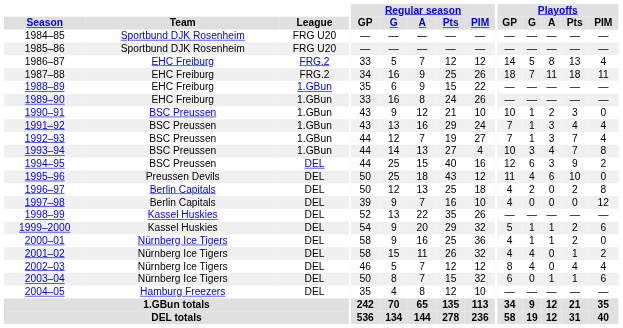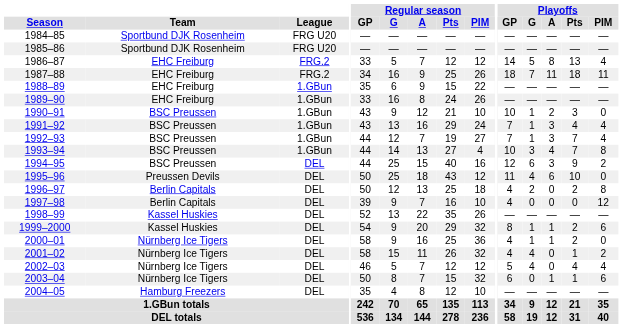 <table border="0" cellpadding="1" cellspacing="0" style="text-align:center; width:60em">
 <tr bgcolor="#e0e0e0">
 <th colspan="3" bgcolor="#ffffff"></th>
 <th rowspan="100" bgcolor="#ffffff"></th>
 <th colspan="5"><a href='#'>Regular season</a></th>
 <th rowspan="100" bgcolor="#ffffff"></th>
 <th colspan="5"><a href='#'>Playoffs</a></th>
 </tr>
 <tr bgcolor="#e0e0e0">
 <th><a href='#'>Season</a></th>
 <th>Team</th>
 <th>League</th>
 <th>GP</th>
 <th><a href='#'>G</a></th>
 <th><a href='#'>A</a></th>
 <th><a href='#'>Pts</a></th>
 <th><a href='#'>PIM</a></th>
 <th>GP</th>
 <th>G</th>
 <th>A</th>
 <th>Pts</th>
 <th>PIM</th>
 </tr>
 <tr>
 <td>1984–85</td>
 <td><a href='#'>Sportbund DJK Rosenheim</a></td>
 <td>FRG U20</td>
 <td>—</td>
 <td>—</td>
 <td>—</td>
 <td>—</td>
 <td>—</td>
 <td>—</td>
 <td>—</td>
 <td>—</td>
 <td>—</td>
 <td>—</td>
 </tr>
 <tr bgcolor="#f0f0f0">
 <td>1985–86</td>
 <td>Sportbund DJK Rosenheim</td>
 <td>FRG U20</td>
 <td>—</td>
 <td>—</td>
 <td>—</td>
 <td>—</td>
 <td>—</td>
 <td>—</td>
 <td>—</td>
 <td>—</td>
 <td>—</td>
 <td>—</td>
 </tr>
 <tr>
 <td>1986–87</td>
 <td><a href='#'>EHC Freiburg</a></td>
 <td><a href='#'>FRG.2</a></td>
 <td>33</td>
 <td>5</td>
 <td>7</td>
 <td>12</td>
 <td>12</td>
 <td>14</td>
 <td>5</td>
 <td>8</td>
 <td>13</td>
 <td>4</td>
 </tr>
 <tr bgcolor="#f0f0f0">
 <td>1987–88</td>
 <td>EHC Freiburg</td>
 <td>FRG.2</td>
 <td>34</td>
 <td>16</td>
 <td>9</td>
 <td>25</td>
 <td>26</td>
 <td>18</td>
 <td>7</td>
 <td>11</td>
 <td>18</td>
 <td>11</td>
 </tr>
 <tr>
 <td><a href='#'>1988–89</a></td>
 <td>EHC Freiburg</td>
 <td><a href='#'>1.GBun</a></td>
 <td>35</td>
 <td>6</td>
 <td>9</td>
 <td>15</td>
 <td>22</td>
 <td>—</td>
 <td>—</td>
 <td>—</td>
 <td>—</td>
 <td>—</td>
 </tr>
 <tr bgcolor="#f0f0f0">
 <td><a href='#'>1989–90</a></td>
 <td>EHC Freiburg</td>
 <td>1.GBun</td>
 <td>33</td>
 <td>16</td>
 <td>8</td>
 <td>24</td>
 <td>26</td>
 <td>—</td>
 <td>—</td>
 <td>—</td>
 <td>—</td>
 <td>—</td>
 </tr>
 <tr>
 <td><a href='#'>1990–91</a></td>
 <td><a href='#'>BSC Preussen</a></td>
 <td>1.GBun</td>
 <td>43</td>
 <td>9</td>
 <td>12</td>
 <td>21</td>
 <td>10</td>
 <td>10</td>
 <td>1</td>
 <td>2</td>
 <td>3</td>
 <td>0</td>
 </tr>
 <tr bgcolor="#f0f0f0">
 <td><a href='#'>1991–92</a></td>
 <td>BSC Preussen</td>
 <td>1.GBun</td>
 <td>43</td>
 <td>13</td>
 <td>16</td>
 <td>29</td>
 <td>24</td>
 <td>7</td>
 <td>1</td>
 <td>3</td>
 <td>4</td>
 <td>4</td>
 </tr>
 <tr>
 <td><a href='#'>1992–93</a></td>
 <td>BSC Preussen</td>
 <td>1.GBun</td>
 <td>44</td>
 <td>12</td>
 <td>7</td>
 <td>19</td>
 <td>27</td>
 <td>7</td>
 <td>1</td>
 <td>3</td>
 <td>7</td>
 <td>4</td>
 </tr>
 <tr bgcolor="#f0f0f0">
 <td><a href='#'>1993–94</a></td>
 <td>BSC Preussen</td>
 <td>1.GBun</td>
 <td>44</td>
 <td>14</td>
 <td>13</td>
 <td>27</td>
 <td>4</td>
 <td>10</td>
 <td>3</td>
 <td>4</td>
 <td>7</td>
 <td>8</td>
 </tr>
 <tr>
 <td><a href='#'>1994–95</a></td>
 <td>BSC Preussen</td>
 <td><a href='#'>DEL</a></td>
 <td>44</td>
 <td>25</td>
 <td>15</td>
 <td>40</td>
 <td>16</td>
 <td>12</td>
 <td>6</td>
 <td>3</td>
 <td>9</td>
 <td>2</td>
 </tr>
 <tr bgcolor="#f0f0f0">
 <td><a href='#'>1995–96</a></td>
 <td>Preussen Devils</td>
 <td>DEL</td>
 <td>50</td>
 <td>25</td>
 <td>18</td>
 <td>43</td>
 <td>12</td>
 <td>11</td>
 <td>4</td>
 <td>6</td>
 <td>10</td>
 <td>0</td>
 </tr>
 <tr>
 <td><a href='#'>1996–97</a></td>
 <td><a href='#'>Berlin Capitals</a></td>
 <td>DEL</td>
 <td>50</td>
 <td>12</td>
 <td>13</td>
 <td>25</td>
 <td>18</td>
 <td>4</td>
 <td>2</td>
 <td>0</td>
 <td>2</td>
 <td>8</td>
 </tr>
 <tr bgcolor="#f0f0f0">
 <td><a href='#'>1997–98</a></td>
 <td>Berlin Capitals</td>
 <td>DEL</td>
 <td>39</td>
 <td>9</td>
 <td>7</td>
 <td>16</td>
 <td>10</td>
 <td>4</td>
 <td>0</td>
 <td>0</td>
 <td>0</td>
 <td>12</td>
 </tr>
 <tr>
 <td><a href='#'>1998–99</a></td>
 <td><a href='#'>Kassel Huskies</a></td>
 <td>DEL</td>
 <td>52</td>
 <td>13</td>
 <td>22</td>
 <td>35</td>
 <td>26</td>
 <td>—</td>
 <td>—</td>
 <td>—</td>
 <td>—</td>
 <td>—</td>
 </tr>
 <tr bgcolor="#f0f0f0">
 <td><a href='#'>1999–2000</a></td>
 <td>Kassel Huskies</td>
 <td>DEL</td>
 <td>54</td>
 <td>9</td>
 <td>20</td>
 <td>29</td>
 <td>32</td>
-<td>5</td>
+<td>8</td>
 <td>1</td>
 <td>1</td>
 <td>2</td>
 <td>6</td>
 </tr>
 <tr>
 <td><a href='#'>2000–01</a></td>
 <td><a href='#'>Nürnberg Ice Tigers</a></td>
 <td>DEL</td>
 <td>58</td>
 <td>9</td>
 <td>16</td>
 <td>25</td>
 <td>36</td>
 <td>4</td>
 <td>1</td>
 <td>1</td>
 <td>2</td>
 <td>0</td>
 </tr>
 <tr bgcolor="#f0f0f0">
 <td><a href='#'>2001–02</a></td>
 <td>Nürnberg Ice Tigers</td>
 <td>DEL</td>
 <td>58</td>
 <td>15</td>
 <td>11</td>
 <td>26</td>
 <td>32</td>
 <td>4</td>
 <td>4</td>
 <td>0</td>
 <td>1</td>
 <td>2</td>
 </tr>
 <tr>
 <td><a href='#'>2002–03</a></td>
 <td>Nürnberg Ice Tigers</td>
 <td>DEL</td>
 <td>46</td>
 <td>5</td>
 <td>7</td>
 <td>12</td>
 <td>12</td>
-<td>8</td>
+<td>5</td>
 <td>4</td>
 <td>0</td>
 <td>4</td>
 <td>4</td>
 </tr>
 <tr bgcolor="#f0f0f0">
 <td><a href='#'>2003–04</a></td>
 <td>Nürnberg Ice Tigers</td>
 <td>DEL</td>
 <td>50</td>
 <td>8</td>
 <td>7</td>
 <td>15</td>
 <td>32</td>
 <td>6</td>
 <td>0</td>
 <td>1</td>
 <td>1</td>
 <td>6</td>
 </tr>
 <tr>
 <td><a href='#'>2004–05</a></td>
 <td><a href='#'>Hamburg Freezers</a></td>
 <td>DEL</td>
 <td>35</td>
 <td>4</td>
 <td>8</td>
 <td>12</td>
 <td>10</td>
 <td>—</td>
 <td>—</td>
 <td>—</td>
 <td>—</td>
 <td>—</td>
 </tr>
 <tr bgcolor="#e0e0e0">
 <th colspan="3">1.GBun totals</th>
 <th>242</th>
 <th>70</th>
 <th>65</th>
 <th>135</th>
 <th>113</th>
 <th>34</th>
 <th>9</th>
 <th>12</th>
 <th>21</th>
 <th>35</th>
 </tr>
 <tr bgcolor="#e0e0e0">
 <th colspan="3">DEL totals</th>
 <th>536</th>
 <th>134</th>
 <th>144</th>
 <th>278</th>
 <th>236</th>
 <th>58</th>
 <th>19</th>
 <th>12</th>
 <th>31</th>
 <th>40</th>
 </tr>
 </table>
